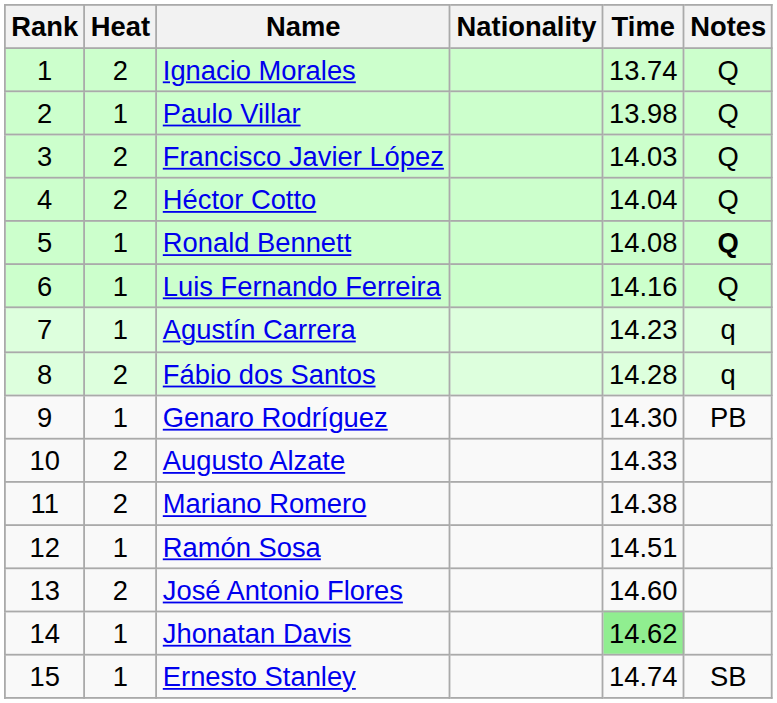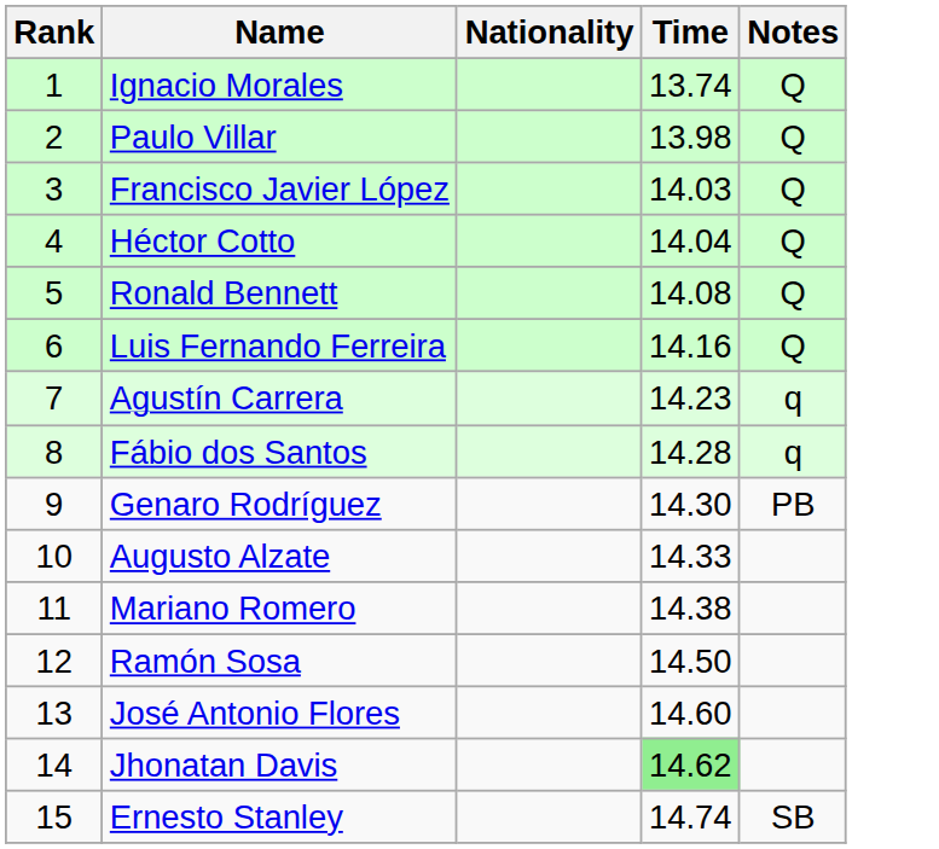 <table class="wikitable sortable" style="text-align:center;font-size:95%">
 <tr>
 <th>Rank</th>
-<th>Heat</th>
 <th>Name</th>
 <th>Nationality</th>
 <th>Time</th>
 <th>Notes</th>
 </tr>
 <tr bgcolor=ccffcc>
 <td>1</td>
-<td>2</td>
 <td align=left><a href='#'>Ignacio Morales</a></td>
 <td align=left></td>
 <td>13.74</td>
 <td>Q</td>
 </tr>
 <tr bgcolor=ccffcc>
 <td>2</td>
-<td>1</td>
 <td align=left><a href='#'>Paulo Villar</a></td>
 <td align=left></td>
 <td>13.98</td>
 <td>Q</td>
 </tr>
 <tr bgcolor=ccffcc>
 <td>3</td>
-<td>2</td>
 <td align=left><a href='#'>Francisco Javier López</a></td>
 <td align=left></td>
 <td>14.03</td>
 <td>Q</td>
 </tr>
 <tr bgcolor=ccffcc>
 <td>4</td>
-<td>2</td>
 <td align=left><a href='#'>Héctor Cotto</a></td>
 <td align=left></td>
 <td>14.04</td>
 <td>Q</td>
 </tr>
 <tr bgcolor=ccffcc>
 <td>5</td>
-<td>1</td>
 <td align=left><a href='#'>Ronald Bennett</a></td>
 <td align=left></td>
 <td>14.08</td>
-<td><strong>Q</strong></td>
+<td>Q</td>
 </tr>
 <tr bgcolor=ccffcc>
 <td>6</td>
-<td>1</td>
 <td align=left><a href='#'>Luis Fernando Ferreira</a></td>
 <td align=left></td>
 <td>14.16</td>
 <td>Q</td>
 </tr>
 <tr bgcolor=ddffdd>
 <td>7</td>
-<td>1</td>
 <td align=left><a href='#'>Agustín Carrera</a></td>
 <td align=left></td>
 <td>14.23</td>
 <td>q</td>
 </tr>
 <tr bgcolor=ddffdd>
 <td>8</td>
-<td>2</td>
 <td align=left><a href='#'>Fábio dos Santos</a></td>
 <td align=left></td>
 <td>14.28</td>
 <td>q</td>
 </tr>
 <tr>
 <td>9</td>
-<td>1</td>
 <td align=left><a href='#'>Genaro Rodríguez</a></td>
 <td align=left></td>
 <td>14.30</td>
 <td>PB</td>
 </tr>
 <tr>
 <td>10</td>
-<td>2</td>
 <td align=left><a href='#'>Augusto Alzate</a></td>
 <td align=left></td>
 <td>14.33</td>
 <td></td>
 </tr>
 <tr>
 <td>11</td>
-<td>2</td>
 <td align=left><a href='#'>Mariano Romero</a></td>
 <td align=left></td>
 <td>14.38</td>
 <td></td>
 </tr>
 <tr>
 <td>12</td>
-<td>1</td>
 <td align=left><a href='#'>Ramón Sosa</a></td>
 <td align=left></td>
-<td>14.51</td>
+<td>14.50</td>
 <td></td>
 </tr>
 <tr>
 <td>13</td>
-<td>2</td>
 <td align=left><a href='#'>José Antonio Flores</a></td>
 <td align=left></td>
 <td>14.60</td>
 <td></td>
 </tr>
 <tr>
 <td>14</td>
-<td>1</td>
 <td align=left><a href='#'>Jhonatan Davis</a></td>
 <td align=left></td>
 <td style="background: lightgreen;">14.62</td>
 <td></td>
 </tr>
 <tr>
 <td>15</td>
-<td>1</td>
 <td align=left><a href='#'>Ernesto Stanley</a></td>
 <td align=left></td>
 <td>14.74</td>
 <td>SB</td>
 </tr>
 </table>
